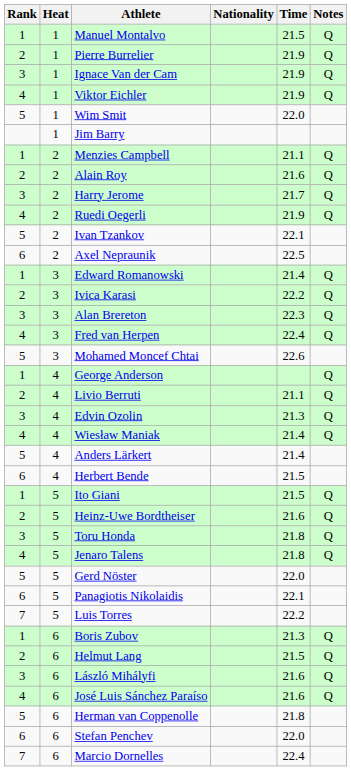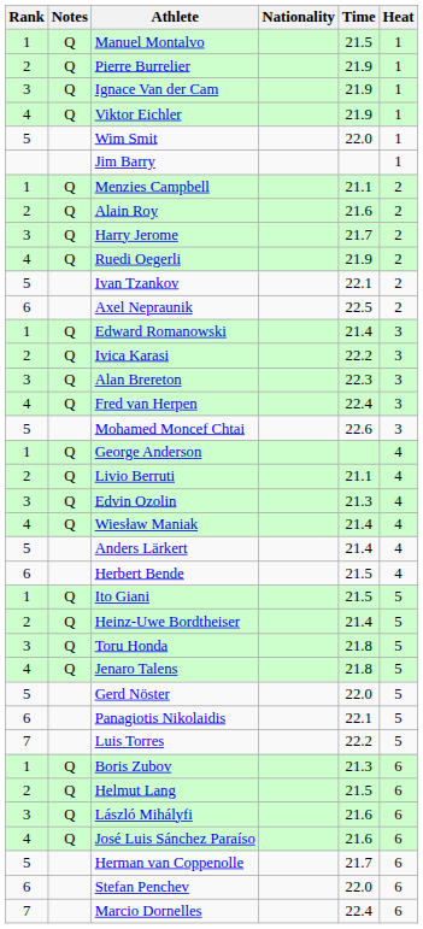 <table class="wikitable sortable" style="text-align:center">
 <tr>
 <th>Rank</th>
-<th>Heat</th>
+<th>Notes</th>
 <th>Athlete</th>
 <th>Nationality</th>
 <th>Time</th>
-<th>Notes</th>
+<th>Heat</th>
 </tr>
 <tr bgcolor=ccffcc>
 <td>1</td>
-<td>1</td>
+<td>Q</td>
 <td align=left><a href='#'>Manuel Montalvo</a></td>
 <td align=left></td>
 <td>21.5</td>
-<td>Q</td>
+<td>1</td>
 </tr>
 <tr bgcolor=ccffcc>
 <td>2</td>
-<td>1</td>
+<td>Q</td>
 <td align=left><a href='#'>Pierre Burrelier</a></td>
 <td align=left></td>
 <td>21.9</td>
-<td>Q</td>
+<td>1</td>
 </tr>
 <tr bgcolor=ccffcc>
 <td>3</td>
-<td>1</td>
+<td>Q</td>
 <td align=left><a href='#'>Ignace Van der Cam</a></td>
 <td align=left></td>
 <td>21.9</td>
-<td>Q</td>
+<td>1</td>
 </tr>
 <tr bgcolor=ccffcc>
 <td>4</td>
-<td>1</td>
+<td>Q</td>
 <td align=left><a href='#'>Viktor Eichler</a></td>
 <td align=left></td>
 <td>21.9</td>
-<td>Q</td>
+<td>1</td>
 </tr>
 <tr>
 <td>5</td>
-<td>1</td>
+<td></td>
 <td align=left><a href='#'>Wim Smit</a></td>
 <td align=left></td>
 <td>22.0</td>
-<td></td>
+<td>1</td>
 </tr>
 <tr>
 <td></td>
-<td>1</td>
+<td></td>
 <td align=left><a href='#'>Jim Barry</a></td>
 <td align=left></td>
 <td></td>
-<td></td>
+<td>1</td>
 </tr>
 <tr bgcolor=ccffcc>
 <td>1</td>
-<td>2</td>
+<td>Q</td>
 <td align=left><a href='#'>Menzies Campbell</a></td>
 <td align=left></td>
 <td>21.1</td>
-<td>Q</td>
+<td>2</td>
 </tr>
 <tr bgcolor=ccffcc>
 <td>2</td>
-<td>2</td>
+<td>Q</td>
 <td align=left><a href='#'>Alain Roy</a></td>
 <td align=left></td>
 <td>21.6</td>
-<td>Q</td>
+<td>2</td>
 </tr>
 <tr bgcolor=ccffcc>
 <td>3</td>
-<td>2</td>
+<td>Q</td>
 <td align=left><a href='#'>Harry Jerome</a></td>
 <td align=left></td>
 <td>21.7</td>
-<td>Q</td>
+<td>2</td>
 </tr>
 <tr bgcolor=ccffcc>
 <td>4</td>
-<td>2</td>
+<td>Q</td>
 <td align=left><a href='#'>Ruedi Oegerli</a></td>
 <td align=left></td>
 <td>21.9</td>
-<td>Q</td>
+<td>2</td>
 </tr>
 <tr>
 <td>5</td>
-<td>2</td>
+<td></td>
 <td align=left><a href='#'>Ivan Tzankov</a></td>
 <td align=left></td>
 <td>22.1</td>
-<td></td>
+<td>2</td>
 </tr>
 <tr>
 <td>6</td>
-<td>2</td>
+<td></td>
 <td align=left><a href='#'>Axel Nepraunik</a></td>
 <td align=left></td>
 <td>22.5</td>
-<td></td>
+<td>2</td>
 </tr>
 <tr bgcolor=ccffcc>
 <td>1</td>
-<td>3</td>
+<td>Q</td>
 <td align=left><a href='#'>Edward Romanowski</a></td>
 <td align=left></td>
 <td>21.4</td>
-<td>Q</td>
+<td>3</td>
 </tr>
 <tr bgcolor=ccffcc>
 <td>2</td>
-<td>3</td>
+<td>Q</td>
 <td align=left><a href='#'>Ivica Karasi</a></td>
 <td align=left></td>
 <td>22.2</td>
-<td>Q</td>
+<td>3</td>
 </tr>
 <tr bgcolor=ccffcc>
 <td>3</td>
-<td>3</td>
+<td>Q</td>
 <td align=left><a href='#'>Alan Brereton</a></td>
 <td align=left></td>
 <td>22.3</td>
-<td>Q</td>
+<td>3</td>
 </tr>
 <tr bgcolor=ccffcc>
 <td>4</td>
-<td>3</td>
+<td>Q</td>
 <td align=left><a href='#'>Fred van Herpen</a></td>
 <td align=left></td>
 <td>22.4</td>
-<td>Q</td>
+<td>3</td>
 </tr>
 <tr>
 <td>5</td>
-<td>3</td>
+<td></td>
 <td align=left><a href='#'>Mohamed Moncef Chtai</a></td>
 <td align=left></td>
 <td>22.6</td>
-<td></td>
+<td>3</td>
 </tr>
 <tr bgcolor=ccffcc>
 <td>1</td>
-<td>4</td>
+<td>Q</td>
 <td align=left><a href='#'>George Anderson</a></td>
 <td align=left></td>
 <td></td>
-<td>Q</td>
+<td>4</td>
 </tr>
 <tr bgcolor=ccffcc>
 <td>2</td>
-<td>4</td>
+<td>Q</td>
 <td align=left><a href='#'>Livio Berruti</a></td>
 <td align=left></td>
 <td>21.1</td>
-<td>Q</td>
+<td>4</td>
 </tr>
 <tr bgcolor=ccffcc>
 <td>3</td>
-<td>4</td>
+<td>Q</td>
 <td align=left><a href='#'>Edvin Ozolin</a></td>
 <td align=left></td>
 <td>21.3</td>
-<td>Q</td>
+<td>4</td>
 </tr>
 <tr bgcolor=ccffcc>
 <td>4</td>
-<td>4</td>
+<td>Q</td>
 <td align=left><a href='#'>Wiesław Maniak</a></td>
 <td align=left></td>
 <td>21.4</td>
-<td>Q</td>
+<td>4</td>
 </tr>
 <tr>
 <td>5</td>
-<td>4</td>
+<td></td>
 <td align=left><a href='#'>Anders Lärkert</a></td>
 <td align=left></td>
 <td>21.4</td>
-<td></td>
+<td>4</td>
 </tr>
 <tr>
 <td>6</td>
-<td>4</td>
+<td></td>
 <td align=left><a href='#'>Herbert Bende</a></td>
 <td align=left></td>
 <td>21.5</td>
-<td></td>
+<td>4</td>
 </tr>
 <tr bgcolor=ccffcc>
 <td>1</td>
-<td>5</td>
+<td>Q</td>
 <td align=left><a href='#'>Ito Giani</a></td>
 <td align=left></td>
 <td>21.5</td>
-<td>Q</td>
+<td>5</td>
 </tr>
 <tr bgcolor=ccffcc>
 <td>2</td>
-<td>5</td>
+<td>Q</td>
 <td align=left><a href='#'>Heinz-Uwe Bordtheiser</a></td>
 <td align=left></td>
-<td>21.6</td>
-<td>Q</td>
+<td>21.4</td>
+<td>5</td>
 </tr>
 <tr bgcolor=ccffcc>
 <td>3</td>
-<td>5</td>
+<td>Q</td>
 <td align=left><a href='#'>Toru Honda</a></td>
 <td align=left></td>
 <td>21.8</td>
-<td>Q</td>
+<td>5</td>
 </tr>
 <tr bgcolor=ccffcc>
 <td>4</td>
-<td>5</td>
+<td>Q</td>
 <td align=left><a href='#'>Jenaro Talens</a></td>
 <td align=left></td>
 <td>21.8</td>
-<td>Q</td>
+<td>5</td>
 </tr>
 <tr>
 <td>5</td>
-<td>5</td>
+<td></td>
 <td align=left><a href='#'>Gerd Nöster</a></td>
 <td align=left></td>
 <td>22.0</td>
-<td></td>
+<td>5</td>
 </tr>
 <tr>
 <td>6</td>
-<td>5</td>
+<td></td>
 <td align=left><a href='#'>Panagiotis Nikolaidis</a></td>
 <td align=left></td>
 <td>22.1</td>
-<td></td>
+<td>5</td>
 </tr>
 <tr>
 <td>7</td>
-<td>5</td>
+<td></td>
 <td align=left><a href='#'>Luis Torres</a></td>
 <td align=left></td>
 <td>22.2</td>
-<td></td>
+<td>5</td>
 </tr>
 <tr bgcolor=ccffcc>
 <td>1</td>
-<td>6</td>
+<td>Q</td>
 <td align=left><a href='#'>Boris Zubov</a></td>
 <td align=left></td>
 <td>21.3</td>
-<td>Q</td>
+<td>6</td>
 </tr>
 <tr bgcolor=ccffcc>
 <td>2</td>
-<td>6</td>
+<td>Q</td>
 <td align=left><a href='#'>Helmut Lang</a></td>
 <td align=left></td>
 <td>21.5</td>
-<td>Q</td>
+<td>6</td>
 </tr>
 <tr bgcolor=ccffcc>
 <td>3</td>
-<td>6</td>
+<td>Q</td>
 <td align=left><a href='#'>László Mihályfi</a></td>
 <td align=left></td>
 <td>21.6</td>
-<td>Q</td>
+<td>6</td>
 </tr>
 <tr bgcolor=ccffcc>
 <td>4</td>
-<td>6</td>
+<td>Q</td>
 <td align=left><a href='#'>José Luis Sánchez Paraíso</a></td>
 <td align=left></td>
 <td>21.6</td>
-<td>Q</td>
+<td>6</td>
 </tr>
 <tr>
 <td>5</td>
-<td>6</td>
+<td></td>
 <td align=left><a href='#'>Herman van Coppenolle</a></td>
 <td align=left></td>
-<td>21.8</td>
-<td></td>
+<td>21.7</td>
+<td>6</td>
 </tr>
 <tr>
 <td>6</td>
-<td>6</td>
+<td></td>
 <td align=left><a href='#'>Stefan Penchev</a></td>
 <td align=left></td>
 <td>22.0</td>
-<td></td>
+<td>6</td>
 </tr>
 <tr>
 <td>7</td>
-<td>6</td>
+<td></td>
 <td align=left><a href='#'>Marcio Dornelles</a></td>
 <td align=left></td>
 <td>22.4</td>
-<td></td>
+<td>6</td>
 </tr>
 </table>
